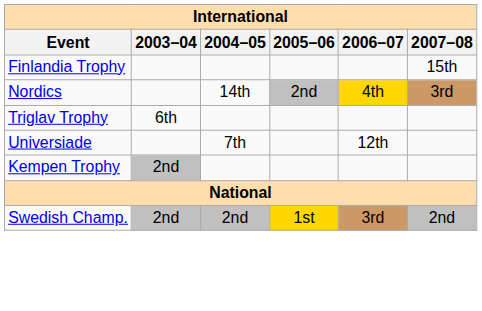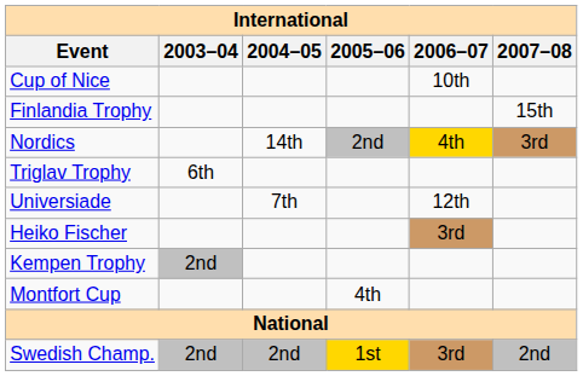 <table class="wikitable" style="text-align:center">
 <tr>
 <th style="background-color: #ffdead; " colspan=6 align=center>International</th>
 </tr>
 <tr>
 <th>Event</th>
 <th>2003–04</th>
 <th>2004–05</th>
 <th>2005–06</th>
 <th>2006–07</th>
 <th>2007–08</th>
+</tr>
+<tr>
+<td align=left><a href='#'>Cup of Nice</a></td>
+<td></td>
+<td></td>
+<td></td>
+<td>10th</td>
+<td></td>
 </tr>
 <tr>
 <td align=left><a href='#'>Finlandia Trophy</a></td>
 <td></td>
 <td></td>
 <td></td>
 <td></td>
 <td>15th</td>
 </tr>
 <tr>
 <td align=left><a href='#'>Nordics</a></td>
 <td></td>
 <td>14th</td>
 <td bgcolor=silver>2nd</td>
 <td style="background: gold;">4th</td>
 <td bgcolor=cc9966>3rd</td>
 </tr>
 <tr>
 <td align=left><a href='#'>Triglav Trophy</a></td>
 <td>6th</td>
 <td></td>
 <td></td>
 <td></td>
 <td></td>
 </tr>
 <tr>
 <td align=left><a href='#'>Universiade</a></td>
 <td></td>
 <td>7th</td>
 <td></td>
 <td>12th</td>
 <td></td>
 </tr>
 <tr>
+<td align=left><a href='#'>Heiko Fischer</a></td>
+<td></td>
+<td></td>
+<td></td>
+<td bgcolor=cc9966>3rd</td>
+<td></td>
+</tr>
+<tr>
 <td align=left><a href='#'>Kempen Trophy</a></td>
 <td bgcolor=silver>2nd</td>
 <td></td>
 <td></td>
+<td></td>
+<td></td>
+</tr>
+<tr>
+<td align=left><a href='#'>Montfort Cup</a></td>
+<td></td>
+<td></td>
+<td>4th</td>
 <td></td>
 <td></td>
 </tr>
 <tr>
 <th style="background-color: #ffdead; " colspan=6 align=center>National</th>
 </tr>
 <tr>
 <td align=left><a href='#'>Swedish Champ.</a></td>
 <td bgcolor=silver>2nd</td>
 <td bgcolor=silver>2nd</td>
 <td bgcolor=gold>1st</td>
 <td bgcolor=cc9966>3rd</td>
 <td bgcolor=silver>2nd</td>
 </tr>
 </table>
